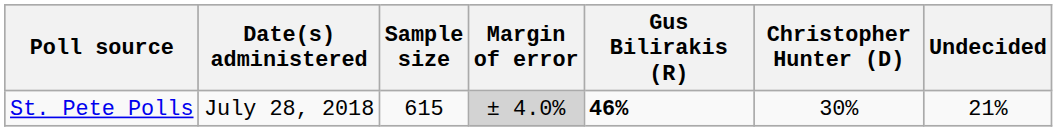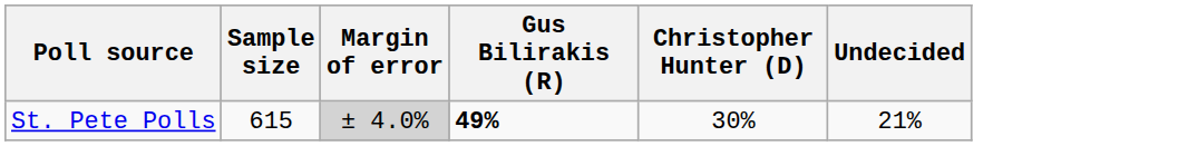 <table class="wikitable">
 <tr>
 <th>Poll source</th>
-<th>Date(s)<br>administered</th>
 <th>Sample<br>size</th>
 <th>Margin<br>of error</th>
 <th style="width:95px;">Gus<br>Bilirakis (R)</th>
 <th style="width:95px;">Christopher<br>Hunter (D)</th>
 <th>Undecided</th>
 </tr>
 <tr>
 <td><a href='#'>St. Pete Polls</a></td>
-<td align=center>July 28, 2018</td>
 <td align=center>615</td>
 <td align=center style="background: lightgrey;">± 4.0%</td>
-<td><strong>46%</strong></td>
+<td><strong>49%</strong></td>
 <td align=center>30%</td>
 <td align=center>21%</td>
 </tr>
 </table>
